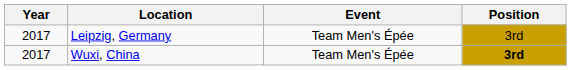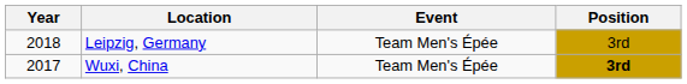 <table class="wikitable" width="50%" style="font-size:90%; text-align:center;">
 <tr>
 <th>Year</th>
 <th>Location</th>
 <th>Event</th>
 <th>Position</th>
 </tr>
 <tr>
-<td>2017</td>
+<td>2018</td>
 <td rowspan="1" align="left"> <a href='#'>Leipzig</a>, <a href='#'>Germany</a></td>
 <td>Team Men's Épée</td>
 <td bgcolor="caramel">3rd</td>
 </tr>
 <tr>
 <td rowspan="1">2017</td>
 <td rowspan="1" align="left"> <a href='#'>Wuxi</a>, <a href='#'>China</a></td>
 <td>Team Men's Épée</td>
 <td bgcolor="caramel"><strong>3rd</strong></td>
 </tr>
 </table>
